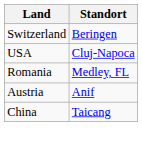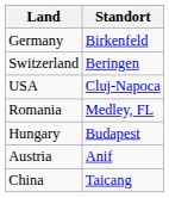 <table class="wikitable">
 <tr>
 <th>Land</th>
 <th>Standort</th>
+</tr>
+<tr>
+<td>Germany</td>
+<td><a href='#'>Birkenfeld</a></td>
 </tr>
 <tr>
 <td>Switzerland</td>
 <td><a href='#'>Beringen</a></td>
 </tr>
 <tr>
 <td>USA</td>
 <td><a href='#'>Cluj-Napoca</a></td>
 </tr>
 <tr>
 <td>Romania</td>
 <td><a href='#'>Medley, FL</a></td>
 </tr>
 <tr>
+<td>Hungary</td>
+<td><a href='#'>Budapest</a></td>
+</tr>
+<tr>
 <td>Austria</td>
 <td><a href='#'>Anif</a></td>
 </tr>
 <tr>
 <td>China</td>
 <td><a href='#'>Taicang</a></td>
 </tr>
 </table>
